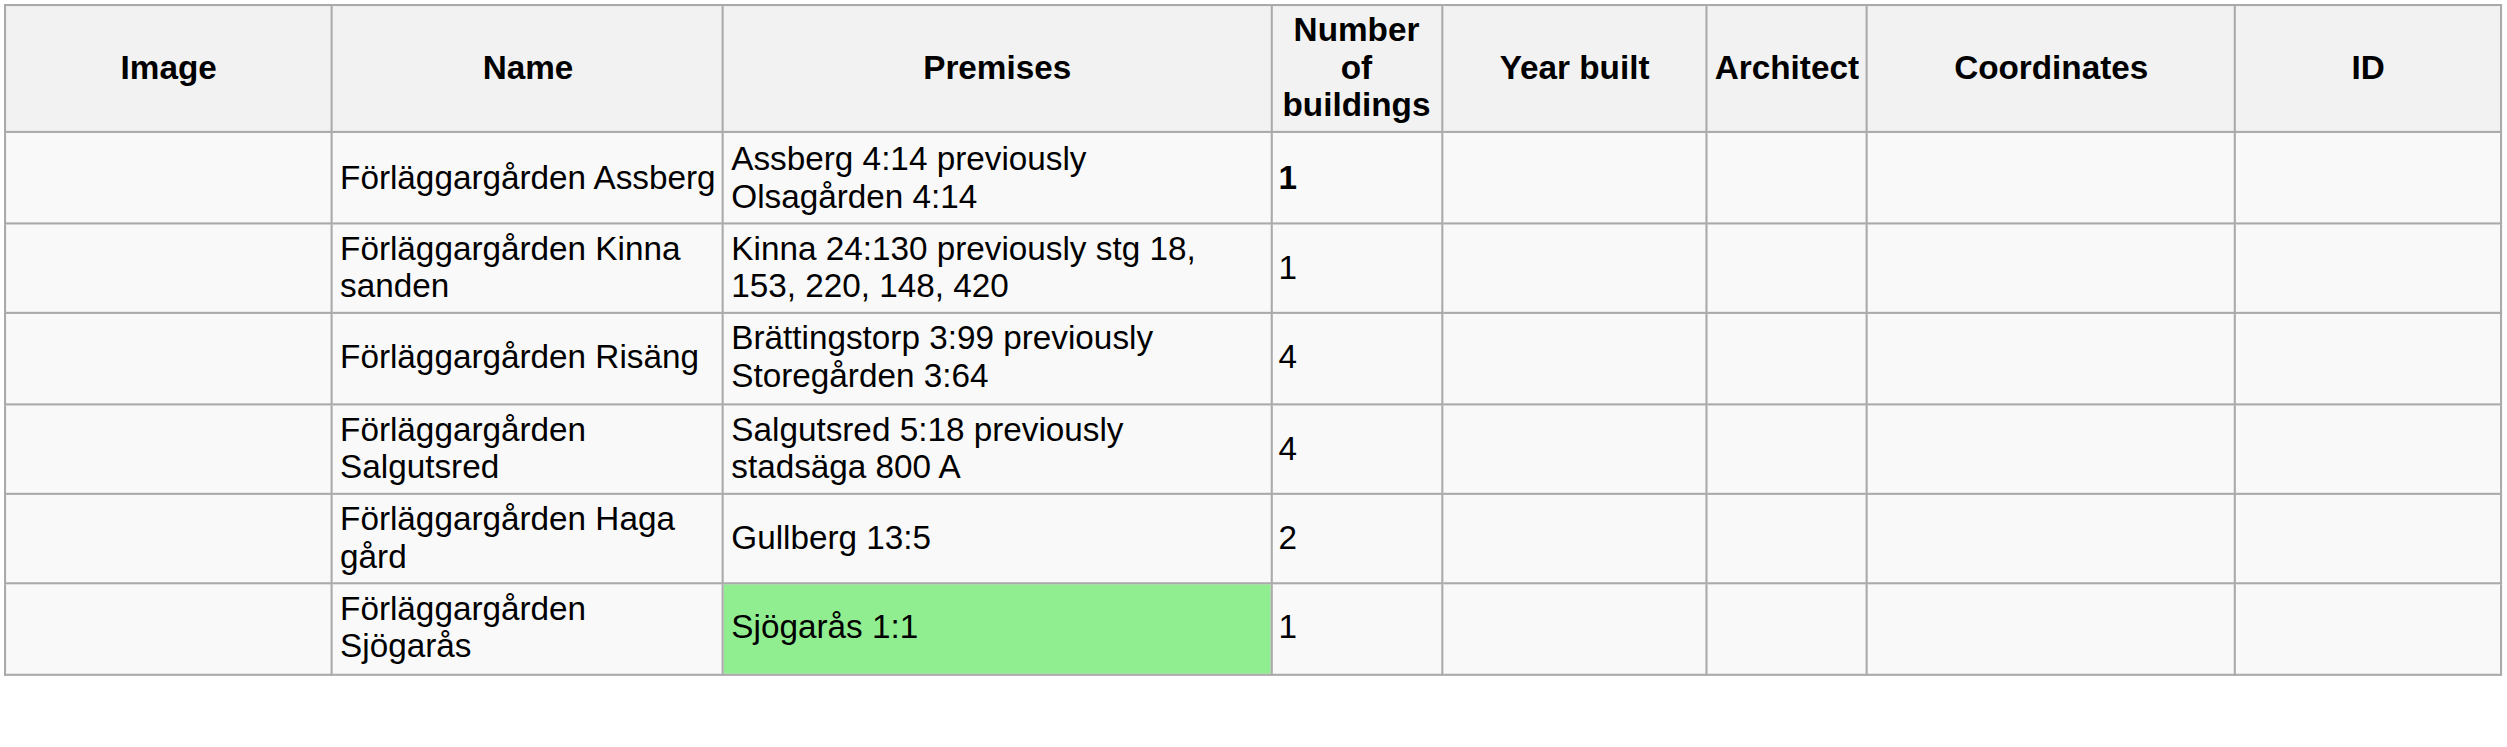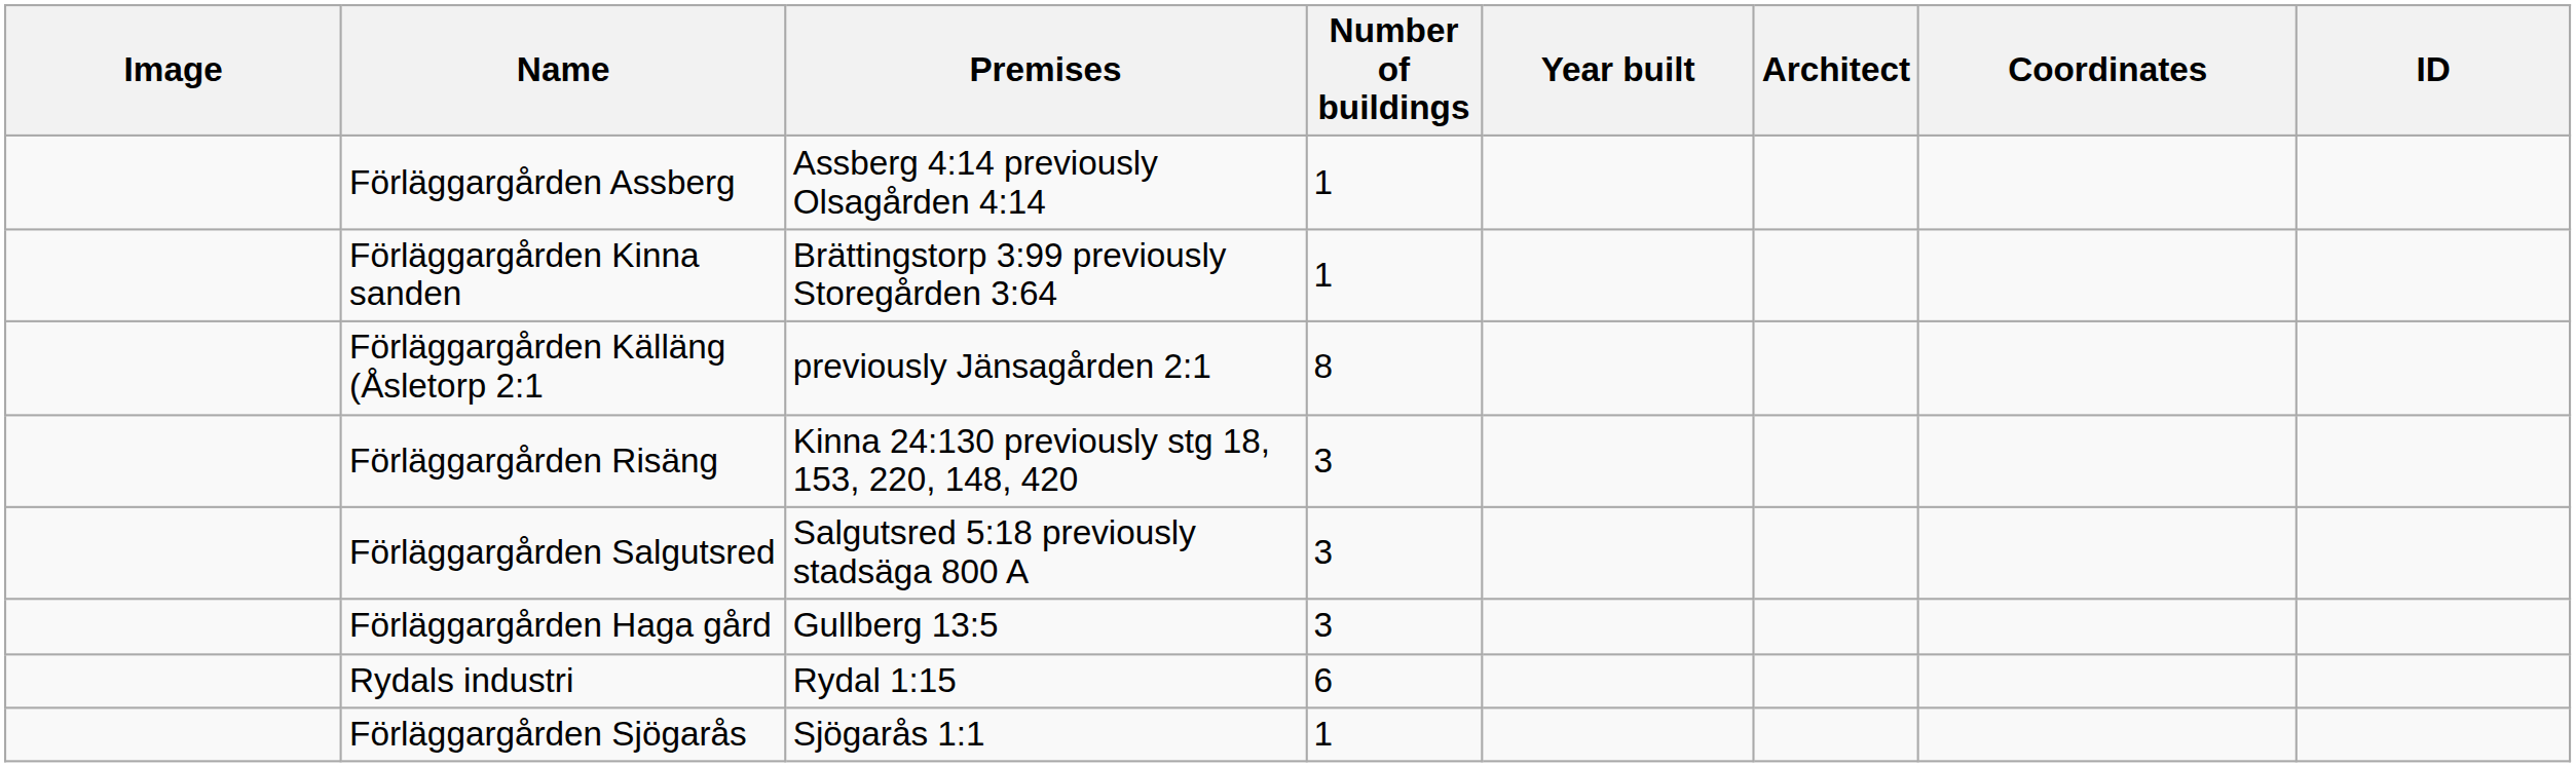 <table class="wikitable" width="95%">
 <tr>
 <th width="150">Image</th>
 <th>Name</th>
 <th>Premises</th>
 <th width="75">Number of<br>buildings</th>
 <th width="120">Year built</th>
 <th>Architect</th>
 <th width="170">Coordinates</th>
 <th width="120">ID</th>
 </tr>
 <tr>
 <td></td>
 <td>Förläggargården Assberg</td>
 <td>Assberg 4:14 previously Olsagården 4:14</td>
-<td><strong>1</strong></td>
+<td>1</td>
 <td></td>
 <td></td>
 <td></td>
 <td></td>
 </tr>
 <tr>
 <td></td>
 <td>Förläggargården Kinna sanden</td>
-<td>Kinna 24:130 previously stg 18, 153, 220, 148, 420</td>
+<td>Brättingstorp 3:99 previously Storegården 3:64</td>
 <td>1</td>
 <td></td>
 <td></td>
 <td></td>
 <td></td>
 </tr>
 <tr>
 <td></td>
+<td>Förläggargården Källäng (Åsletorp 2:1</td>
+<td>previously Jänsagården 2:1</td>
+<td>8</td>
+<td></td>
+<td></td>
+<td></td>
+<td></td>
+</tr>
+<tr>
+<td></td>
 <td>Förläggargården Risäng</td>
-<td>Brättingstorp 3:99 previously Storegården 3:64</td>
-<td>4</td>
+<td>Kinna 24:130 previously stg 18, 153, 220, 148, 420</td>
+<td>3</td>
 <td></td>
 <td></td>
 <td></td>
 <td></td>
 </tr>
 <tr>
 <td></td>
 <td>Förläggargården Salgutsred</td>
 <td>Salgutsred 5:18 previously stadsäga 800 A</td>
-<td>4</td>
+<td>3</td>
 <td></td>
 <td></td>
 <td></td>
 <td></td>
 </tr>
 <tr>
 <td></td>
 <td>Förläggargården Haga gård</td>
 <td>Gullberg 13:5</td>
-<td>2</td>
+<td>3</td>
+<td></td>
+<td></td>
+<td></td>
+<td></td>
+</tr>
+<tr>
+<td></td>
+<td Rydals museum>Rydals industri</td>
+<td>Rydal 1:15</td>
+<td>6</td>
 <td></td>
 <td></td>
 <td></td>
 <td></td>
 </tr>
 <tr>
 <td></td>
 <td>Förläggargården Sjögarås</td>
-<td style="background: lightgreen;">Sjögarås 1:1</td>
+<td>Sjögarås 1:1</td>
 <td>1</td>
 <td></td>
 <td></td>
 <td></td>
 <td></td>
 </tr>
 </table>
